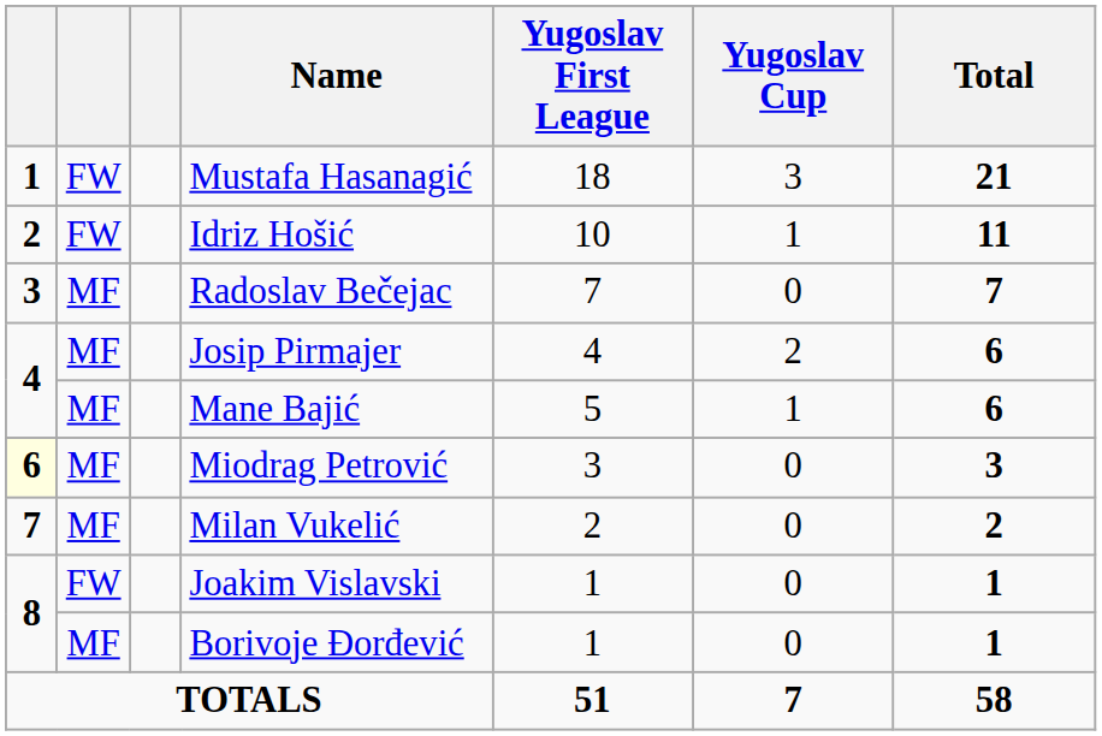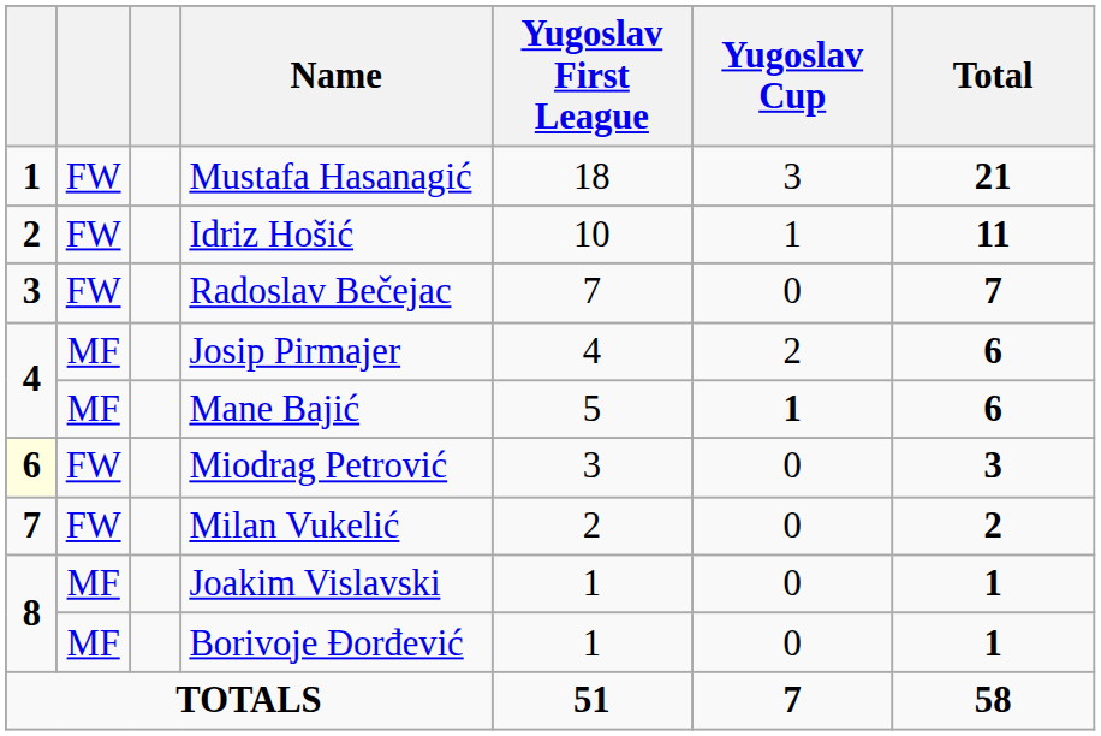 <table class="wikitable" style="text-align:center">
 <tr>
 <th width=15></th>
 <th width=15></th>
 <th width=15></th>
 <th width=128>Name</th>
 <th width=80><strong><a href='#'>Yugoslav First League</a></strong></th>
 <th width=80><strong><a href='#'>Yugoslav Cup</a></strong></th>
 <th width=80><strong>Total</strong></th>
 </tr>
 <tr>
 <td><strong>1</strong></td>
 <td><a href='#'>FW</a></td>
 <td></td>
 <td align=left><a href='#'>Mustafa Hasanagić</a></td>
 <td>18</td>
 <td>3</td>
 <td><strong>21</strong></td>
 </tr>
 <tr>
 <td><strong>2</strong></td>
 <td><a href='#'>FW</a></td>
 <td></td>
 <td align=left><a href='#'>Idriz Hošić</a></td>
 <td>10</td>
 <td>1</td>
 <td><strong>11</strong></td>
 </tr>
 <tr>
 <td><strong>3</strong></td>
-<td><a href='#'>MF</a></td>
+<td><a href='#'>FW</a></td>
 <td></td>
 <td align=left><a href='#'>Radoslav Bečejac</a></td>
 <td>7</td>
 <td>0</td>
 <td><strong>7</strong></td>
 </tr>
 <tr>
 <td rowspan=2><strong>4</strong></td>
 <td><a href='#'>MF</a></td>
 <td></td>
 <td align=left><a href='#'>Josip Pirmajer</a></td>
 <td>4</td>
 <td>2</td>
 <td><strong>6</strong></td>
 </tr>
 <tr>
 <td><a href='#'>MF</a></td>
 <td></td>
 <td align=left><a href='#'>Mane Bajić</a></td>
 <td>5</td>
-<td>1</td>
+<td><strong>1</strong></td>
 <td><strong>6</strong></td>
 </tr>
 <tr>
 <td style="background: lightyellow;"><strong>6</strong></td>
-<td><a href='#'>MF</a></td>
+<td><a href='#'>FW</a></td>
 <td></td>
 <td align=left><a href='#'>Miodrag Petrović</a></td>
 <td>3</td>
 <td>0</td>
 <td><strong>3</strong></td>
 </tr>
 <tr>
 <td><strong>7</strong></td>
-<td><a href='#'>MF</a></td>
+<td><a href='#'>FW</a></td>
 <td></td>
 <td align=left><a href='#'>Milan Vukelić</a></td>
 <td>2</td>
 <td>0</td>
 <td><strong>2</strong></td>
 </tr>
 <tr>
 <td rowspan=2><strong>8</strong></td>
-<td><a href='#'>FW</a></td>
+<td><a href='#'>MF</a></td>
 <td></td>
 <td align=left><a href='#'>Joakim Vislavski</a></td>
 <td>1</td>
 <td>0</td>
 <td><strong>1</strong></td>
 </tr>
 <tr>
 <td><a href='#'>MF</a></td>
 <td></td>
 <td align=left><a href='#'>Borivoje Đorđević</a></td>
 <td>1</td>
 <td>0</td>
 <td><strong>1</strong></td>
 </tr>
 <tr>
 <td colspan=4><strong>TOTALS</strong></td>
 <td><strong>51</strong></td>
 <td><strong>7</strong></td>
 <td><strong>58</strong></td>
 </tr>
 </table>
